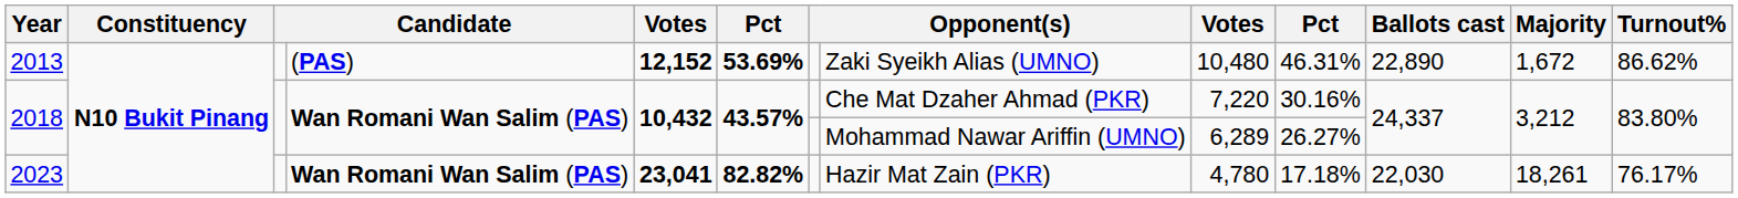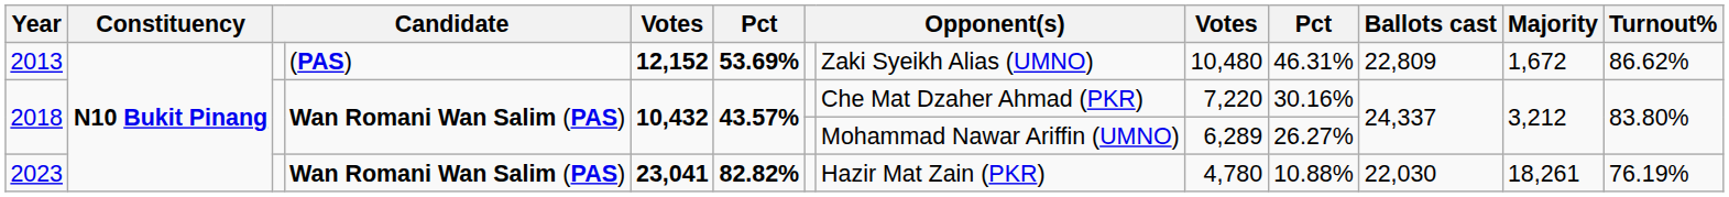 <table class="wikitable" style="margin:0.5em ; font-size:95%">
 <tr>
 <th>Year</th>
 <th>Constituency</th>
 <th colspan=2>Candidate</th>
 <th>Votes</th>
 <th>Pct</th>
 <th colspan=2>Opponent(s)</th>
 <th>Votes</th>
 <th>Pct</th>
 <th>Ballots cast</th>
 <th>Majority</th>
 <th>Turnout%</th>
 </tr>
 <tr>
 <td><a href='#'>2013</a></td>
 <td rowspan="4"><strong>N10 <a href='#'>Bukit Pinang</a></strong></td>
 <td></td>
 <td> (<a href='#'><strong>PAS</strong></a>)</td>
 <td align="right"><strong>12,152</strong></td>
 <td><strong>53.69%</strong></td>
 <td></td>
 <td>Zaki Syeikh Alias (<a href='#'>UMNO</a>)</td>
 <td align="right">10,480</td>
 <td>46.31%</td>
-<td>22,890</td>
+<td>22,809</td>
 <td>1,672</td>
 <td>86.62%</td>
 </tr>
 <tr>
 <td rowspan=2><a href='#'>2018</a></td>
 <td rowspan=2 ></td>
 <td rowspan=2><strong>Wan Romani Wan Salim</strong> (<a href='#'><strong>PAS</strong></a>)</td>
 <td rowspan=2 align="right"><strong>10,432</strong></td>
 <td rowspan=2><strong>43.57%</strong></td>
 <td></td>
 <td>Che Mat Dzaher Ahmad  (<a href='#'>PKR</a>)</td>
 <td align="right">7,220</td>
 <td align="right">30.16%</td>
 <td rowspan=2>24,337</td>
 <td rowspan=2>3,212</td>
 <td rowspan=2>83.80%</td>
 </tr>
 <tr>
 <td></td>
 <td>Mohammad Nawar Ariffin (<a href='#'>UMNO</a>)</td>
 <td align="right">6,289</td>
 <td>26.27%</td>
 </tr>
 <tr>
 <td><a href='#'>2023</a></td>
 <td bgcolor=></td>
 <td><strong>Wan Romani Wan Salim</strong> (<a href='#'><strong>PAS</strong></a>)</td>
 <td align=right><strong>23,041</strong></td>
 <td><strong>82.82%</strong></td>
 <td></td>
 <td>Hazir Mat Zain (<a href='#'>PKR</a>)</td>
 <td align=right>4,780</td>
-<td>17.18%</td>
+<td>10.88%</td>
 <td>22,030</td>
 <td>18,261</td>
-<td>76.17%</td>
+<td>76.19%</td>
 </tr>
 </table>
